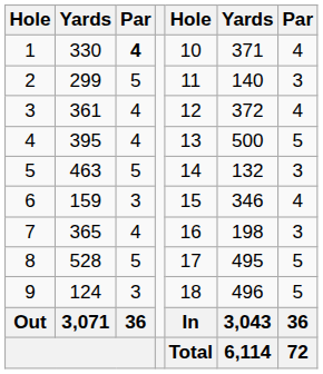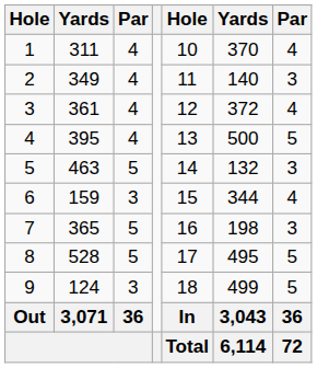 <table class=wikitable style=text-align:center>
 <tr>
 <th>Hole</th>
 <th>Yards</th>
 <th>Par</th>
 <th></th>
 <th>Hole</th>
 <th>Yards</th>
 <th>Par</th>
 </tr>
 <tr>
 <td>1</td>
-<td>330</td>
-<td><strong>4</strong></td>
+<td>311</td>
+<td>4</td>
 <td rowspan="10"></td>
 <td>10</td>
-<td>371</td>
+<td>370</td>
 <td>4</td>
 </tr>
 <tr>
 <td>2</td>
-<td>299</td>
-<td>5</td>
+<td>349</td>
+<td>4</td>
 <td>11</td>
 <td>140</td>
 <td>3</td>
 </tr>
 <tr>
 <td>3</td>
 <td>361</td>
 <td>4</td>
 <td>12</td>
 <td>372</td>
 <td>4</td>
 </tr>
 <tr>
 <td>4</td>
 <td>395</td>
 <td>4</td>
 <td>13</td>
 <td>500</td>
 <td>5</td>
 </tr>
 <tr>
 <td>5</td>
 <td>463</td>
 <td>5</td>
 <td>14</td>
 <td>132</td>
 <td>3</td>
 </tr>
 <tr>
 <td>6</td>
 <td>159</td>
 <td>3</td>
 <td>15</td>
-<td>346</td>
+<td>344</td>
 <td>4</td>
 </tr>
 <tr>
 <td>7</td>
 <td>365</td>
-<td>4</td>
+<td>5</td>
 <td>16</td>
 <td>198</td>
 <td>3</td>
 </tr>
 <tr>
 <td>8</td>
 <td>528</td>
 <td>5</td>
 <td>17</td>
 <td>495</td>
 <td>5</td>
 </tr>
 <tr>
 <td>9</td>
 <td>124</td>
 <td>3</td>
 <td>18</td>
-<td>496</td>
+<td>499</td>
 <td>5</td>
 </tr>
 <tr>
 <th>Out</th>
 <th>3,071</th>
 <th>36</th>
 <th>In</th>
 <th>3,043</th>
 <th>36</th>
 </tr>
 <tr>
 <th colspan="3"></th>
 <th></th>
 <th>Total</th>
 <th>6,114</th>
 <th>72</th>
 </tr>
 </table>
